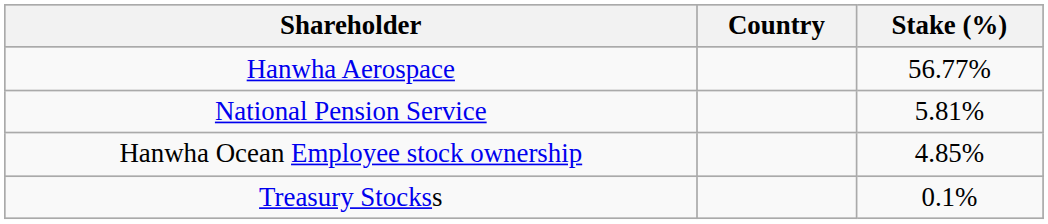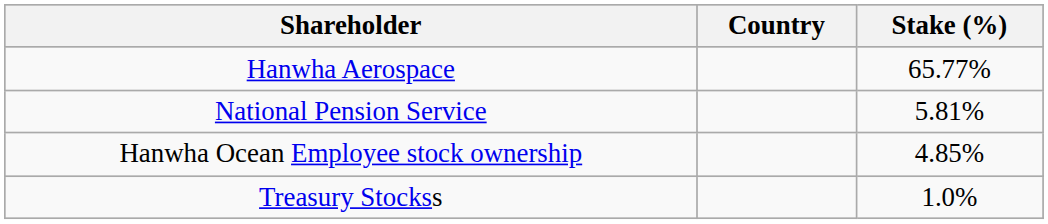 <table class="wikitable" style="text-align:center; width:70%;">
 <tr>
 <th>Shareholder</th>
 <th>Country</th>
 <th>Stake (%)</th>
 </tr>
 <tr>
 <td><a href='#'>Hanwha Aerospace</a></td>
 <td></td>
-<td>56.77%</td>
+<td>65.77%</td>
 </tr>
 <tr>
 <td><a href='#'>National Pension Service</a></td>
 <td></td>
 <td>5.81%</td>
 </tr>
 <tr>
 <td>Hanwha Ocean <a href='#'>Employee stock ownership</a></td>
 <td></td>
 <td>4.85%</td>
 </tr>
 <tr>
 <td><a href='#'>Treasury Stocks</a>s</td>
 <td></td>
-<td>0.1%</td>
+<td>1.0%</td>
 </tr>
 </table>
